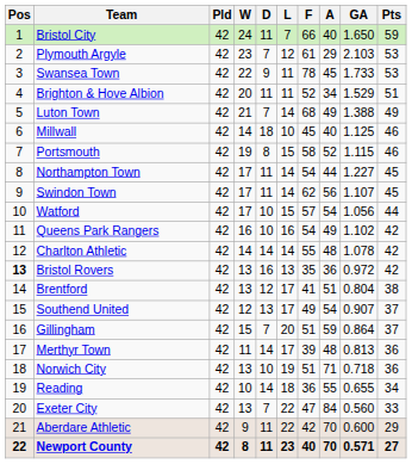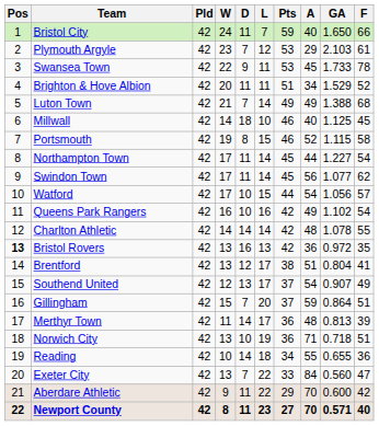 <table class="wikitable" style="text-align: center;">
 <tr>
 <th width=20>Pos</th>
 <th width=220>Team</th>
 <th width=20>Pld</th>
 <th width=20>W</th>
 <th width=20>D</th>
 <th width=20>L</th>
-<th width=20>F</th>
+<th width=30>Pts</th>
 <th width=20>A</th>
 <th width=20>GA</th>
-<th width=30>Pts</th>
+<th width=20>F</th>
 </tr>
 <tr style="background:#D0F0C0;">
 <td>1</td>
 <td align="left"><a href='#'>Bristol City</a></td>
 <td>42</td>
 <td>24</td>
 <td>11</td>
 <td>7</td>
-<td>66</td>
+<td>59</td>
 <td>40</td>
 <td>1.650</td>
-<td>59</td>
+<td>66</td>
 </tr>
 <tr>
 <td>2</td>
 <td align="left"><a href='#'>Plymouth Argyle</a></td>
 <td>42</td>
 <td>23</td>
 <td>7</td>
 <td>12</td>
-<td>61</td>
+<td>53</td>
 <td>29</td>
 <td>2.103</td>
-<td>53</td>
+<td>61</td>
 </tr>
 <tr>
 <td>3</td>
 <td align="left"><a href='#'>Swansea Town</a></td>
 <td>42</td>
 <td>22</td>
 <td>9</td>
 <td>11</td>
-<td>78</td>
+<td>53</td>
 <td>45</td>
 <td>1.733</td>
-<td>53</td>
+<td>78</td>
 </tr>
 <tr>
 <td>4</td>
 <td align="left"><a href='#'>Brighton & Hove Albion</a></td>
 <td>42</td>
 <td>20</td>
 <td>11</td>
 <td>11</td>
-<td>52</td>
+<td>51</td>
 <td>34</td>
 <td>1.529</td>
-<td>51</td>
+<td>52</td>
 </tr>
 <tr>
 <td>5</td>
 <td align="left"><a href='#'>Luton Town</a></td>
 <td>42</td>
 <td>21</td>
 <td>7</td>
 <td>14</td>
-<td>68</td>
+<td>49</td>
 <td>49</td>
 <td>1.388</td>
-<td>49</td>
+<td>68</td>
 </tr>
 <tr>
 <td>6</td>
 <td align="left"><a href='#'>Millwall</a></td>
 <td>42</td>
 <td>14</td>
 <td>18</td>
 <td>10</td>
-<td>45</td>
+<td>46</td>
 <td>40</td>
 <td>1.125</td>
-<td>46</td>
+<td>45</td>
 </tr>
 <tr>
 <td>7</td>
 <td align="left"><a href='#'>Portsmouth</a></td>
 <td>42</td>
 <td>19</td>
 <td>8</td>
 <td>15</td>
-<td>58</td>
+<td>46</td>
 <td>52</td>
 <td>1.115</td>
-<td>46</td>
+<td>58</td>
 </tr>
 <tr>
 <td>8</td>
 <td align="left"><a href='#'>Northampton Town</a></td>
 <td>42</td>
 <td>17</td>
 <td>11</td>
 <td>14</td>
-<td>54</td>
+<td>45</td>
 <td>44</td>
 <td>1.227</td>
-<td>45</td>
+<td>54</td>
 </tr>
 <tr>
 <td>9</td>
 <td align="left"><a href='#'>Swindon Town</a></td>
 <td>42</td>
 <td>17</td>
 <td>11</td>
 <td>14</td>
+<td>45</td>
+<td>56</td>
+<td>1.077</td>
 <td>62</td>
-<td>56</td>
-<td>1.107</td>
-<td>45</td>
 </tr>
 <tr>
 <td>10</td>
 <td align="left"><a href='#'>Watford</a></td>
 <td>42</td>
 <td>17</td>
 <td>10</td>
 <td>15</td>
-<td>57</td>
+<td>44</td>
 <td>54</td>
 <td>1.056</td>
-<td>44</td>
+<td>57</td>
 </tr>
 <tr>
 <td>11</td>
 <td align="left"><a href='#'>Queens Park Rangers</a></td>
 <td>42</td>
 <td>16</td>
 <td>10</td>
 <td>16</td>
-<td>54</td>
+<td>42</td>
 <td>49</td>
 <td>1.102</td>
-<td>42</td>
+<td>54</td>
 </tr>
 <tr>
 <td>12</td>
 <td align="left"><a href='#'>Charlton Athletic</a></td>
 <td>42</td>
 <td>14</td>
 <td>14</td>
 <td>14</td>
-<td>55</td>
+<td>42</td>
 <td>48</td>
 <td>1.078</td>
-<td>42</td>
+<td>55</td>
 </tr>
 <tr>
 <td><strong>13</strong></td>
 <td align="left"><a href='#'>Bristol Rovers</a></td>
 <td>42</td>
 <td>13</td>
 <td>16</td>
 <td>13</td>
-<td>35</td>
+<td>42</td>
 <td>36</td>
 <td>0.972</td>
-<td>42</td>
+<td>35</td>
 </tr>
 <tr>
 <td>14</td>
 <td align="left"><a href='#'>Brentford</a></td>
 <td>42</td>
 <td>13</td>
 <td>12</td>
 <td>17</td>
-<td>41</td>
+<td>38</td>
 <td>51</td>
 <td>0.804</td>
-<td>38</td>
+<td>41</td>
 </tr>
 <tr>
 <td>15</td>
 <td align="left"><a href='#'>Southend United</a></td>
 <td>42</td>
 <td>12</td>
 <td>13</td>
 <td>17</td>
-<td>49</td>
+<td>37</td>
 <td>54</td>
 <td>0.907</td>
-<td>37</td>
+<td>49</td>
 </tr>
 <tr>
 <td>16</td>
 <td align="left"><a href='#'>Gillingham</a></td>
 <td>42</td>
 <td>15</td>
 <td>7</td>
 <td>20</td>
-<td>51</td>
+<td>37</td>
 <td>59</td>
 <td>0.864</td>
-<td>37</td>
+<td>51</td>
 </tr>
 <tr>
 <td>17</td>
 <td align="left"><a href='#'>Merthyr Town</a></td>
 <td>42</td>
 <td>11</td>
 <td>14</td>
 <td>17</td>
-<td>39</td>
+<td>36</td>
 <td>48</td>
 <td>0.813</td>
-<td>36</td>
+<td>39</td>
 </tr>
 <tr>
 <td>18</td>
 <td align="left"><a href='#'>Norwich City</a></td>
 <td>42</td>
 <td>13</td>
 <td>10</td>
 <td>19</td>
-<td>51</td>
+<td>36</td>
 <td>71</td>
 <td>0.718</td>
-<td>36</td>
+<td>51</td>
 </tr>
 <tr>
 <td>19</td>
 <td align="left"><a href='#'>Reading</a></td>
 <td>42</td>
 <td>10</td>
 <td>14</td>
 <td>18</td>
-<td>36</td>
+<td>34</td>
 <td>55</td>
 <td>0.655</td>
-<td>34</td>
+<td>36</td>
 </tr>
 <tr>
 <td>20</td>
 <td align="left"><a href='#'>Exeter City</a></td>
 <td>42</td>
 <td>13</td>
 <td>7</td>
 <td>22</td>
-<td>47</td>
+<td>33</td>
 <td>84</td>
 <td>0.560</td>
-<td>33</td>
+<td>47</td>
 </tr>
 <tr style="background:#eee5de;">
 <td>21</td>
 <td align="left"><a href='#'>Aberdare Athletic</a></td>
 <td>42</td>
 <td>9</td>
 <td>11</td>
 <td>22</td>
-<td>42</td>
+<td>29</td>
 <td>70</td>
 <td>0.600</td>
-<td>29</td>
+<td>42</td>
 </tr>
 <tr style="background:#eee5de;">
 <td><strong>22</strong></td>
 <td align="left"><strong><a href='#'>Newport County</a></strong></td>
 <td><strong>42</strong></td>
 <td><strong>8</strong></td>
 <td><strong>11</strong></td>
 <td><strong>23</strong></td>
-<td><strong>40</strong></td>
+<td><strong>27</strong></td>
 <td><strong>70</strong></td>
 <td><strong>0.571</strong></td>
-<td><strong>27</strong></td>
+<td><strong>40</strong></td>
 </tr>
 </table>
